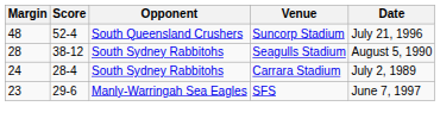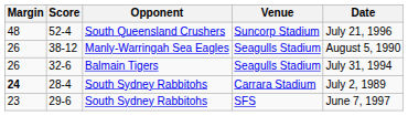 <table class="wikitable">
 <tr>
 <th>Margin</th>
 <th>Score</th>
 <th>Opponent</th>
 <th>Venue</th>
 <th>Date</th>
 </tr>
 <tr>
 <td>48</td>
 <td>52-4</td>
 <td><a href='#'>South Queensland Crushers</a></td>
 <td><a href='#'>Suncorp Stadium</a></td>
 <td>July 21, 1996</td>
 </tr>
 <tr>
-<td>28</td>
+<td>26</td>
 <td>38-12</td>
-<td><a href='#'>South Sydney Rabbitohs</a></td>
+<td><a href='#'>Manly-Warringah Sea Eagles</a></td>
 <td><a href='#'>Seagulls Stadium</a></td>
 <td>August 5, 1990</td>
 </tr>
 <tr>
-<td>24</td>
+<td>26</td>
+<td>32-6</td>
+<td><a href='#'>Balmain Tigers</a></td>
+<td><a href='#'>Seagulls Stadium</a></td>
+<td>July 31, 1994</td>
+</tr>
+<tr>
+<td><strong>24</strong></td>
 <td>28-4</td>
 <td><a href='#'>South Sydney Rabbitohs</a></td>
 <td><a href='#'>Carrara Stadium</a></td>
 <td>July 2, 1989</td>
 </tr>
 <tr>
 <td>23</td>
 <td>29-6</td>
-<td><a href='#'>Manly-Warringah Sea Eagles</a></td>
+<td><a href='#'>South Sydney Rabbitohs</a></td>
 <td><a href='#'>SFS</a></td>
 <td>June 7, 1997</td>
 </tr>
 </table>
